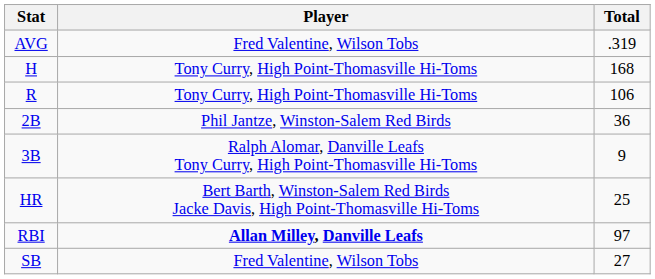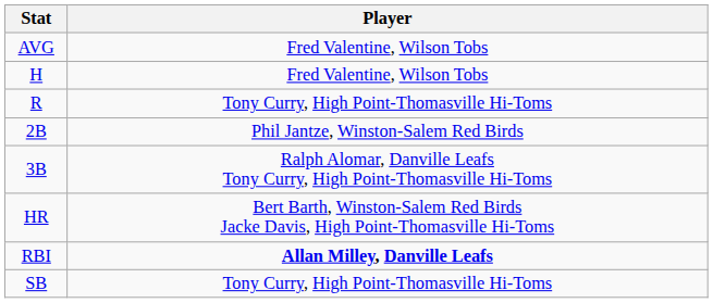 <table class="wikitable" width="40%" style="text-align:center;">
 <tr>
 <th width="5%">Stat</th>
 <th width="60%">Player</th>
-<th width="5%">Total</th>
 </tr>
 <tr>
 <td><a href='#'>AVG</a></td>
 <td><a href='#'>Fred Valentine</a>, <a href='#'>Wilson Tobs</a></td>
-<td>.319</td>
 </tr>
 <tr>
 <td><a href='#'>H</a></td>
-<td><a href='#'>Tony Curry</a>, <a href='#'>High Point-Thomasville Hi-Toms</a></td>
-<td>168</td>
+<td><a href='#'>Fred Valentine</a>, <a href='#'>Wilson Tobs</a></td>
 </tr>
 <tr>
 <td><a href='#'>R</a></td>
 <td><a href='#'>Tony Curry</a>, <a href='#'>High Point-Thomasville Hi-Toms</a></td>
-<td>106</td>
 </tr>
 <tr>
 <td><a href='#'>2B</a></td>
 <td><a href='#'>Phil Jantze</a>, <a href='#'>Winston-Salem Red Birds</a></td>
-<td>36</td>
 </tr>
 <tr>
 <td><a href='#'>3B</a></td>
 <td><a href='#'>Ralph Alomar</a>, <a href='#'>Danville Leafs</a> <br> <a href='#'>Tony Curry</a>, <a href='#'>High Point-Thomasville Hi-Toms</a></td>
-<td>9</td>
 </tr>
 <tr>
 <td><a href='#'>HR</a></td>
 <td><a href='#'>Bert Barth</a>, <a href='#'>Winston-Salem Red Birds</a> <br> <a href='#'>Jacke Davis</a>, <a href='#'>High Point-Thomasville Hi-Toms</a></td>
-<td>25</td>
 </tr>
 <tr>
 <td><a href='#'>RBI</a></td>
 <td><strong><a href='#'>Allan Milley</a>, <a href='#'>Danville Leafs</a></strong></td>
-<td>97</td>
 </tr>
 <tr>
 <td><a href='#'>SB</a></td>
-<td><a href='#'>Fred Valentine</a>, <a href='#'>Wilson Tobs</a></td>
-<td>27</td>
+<td><a href='#'>Tony Curry</a>, <a href='#'>High Point-Thomasville Hi-Toms</a></td>
 </tr>
 </table>
